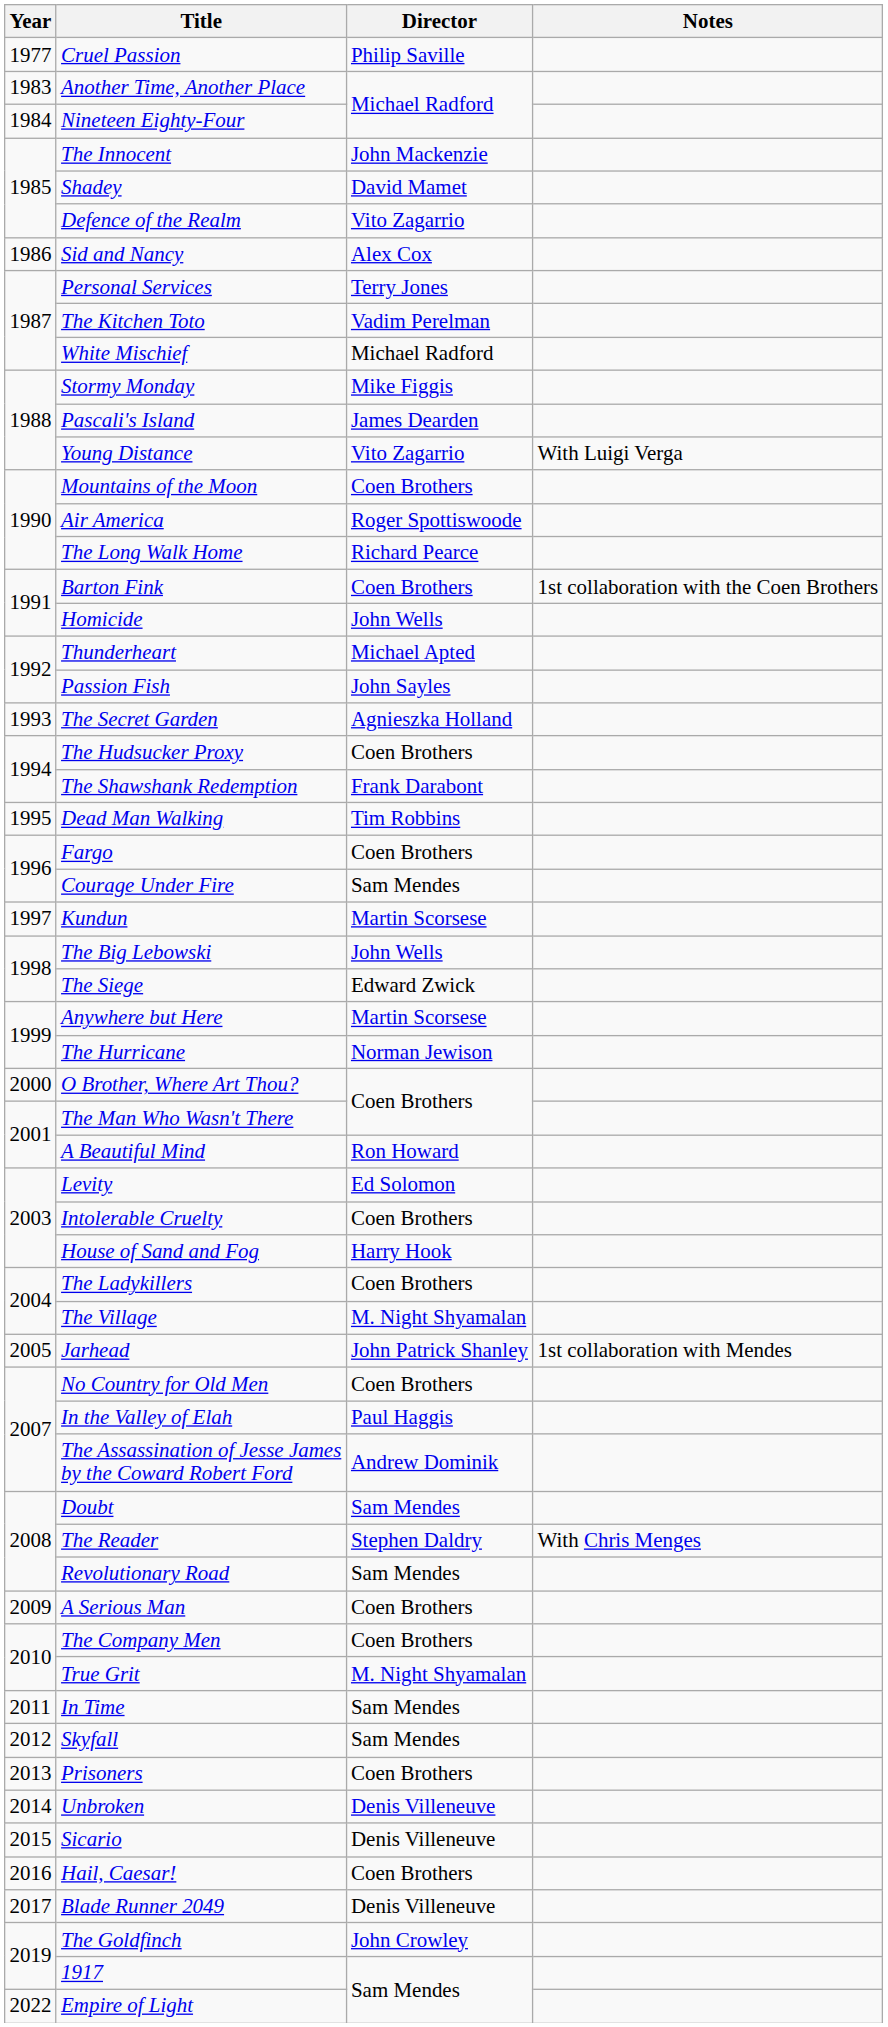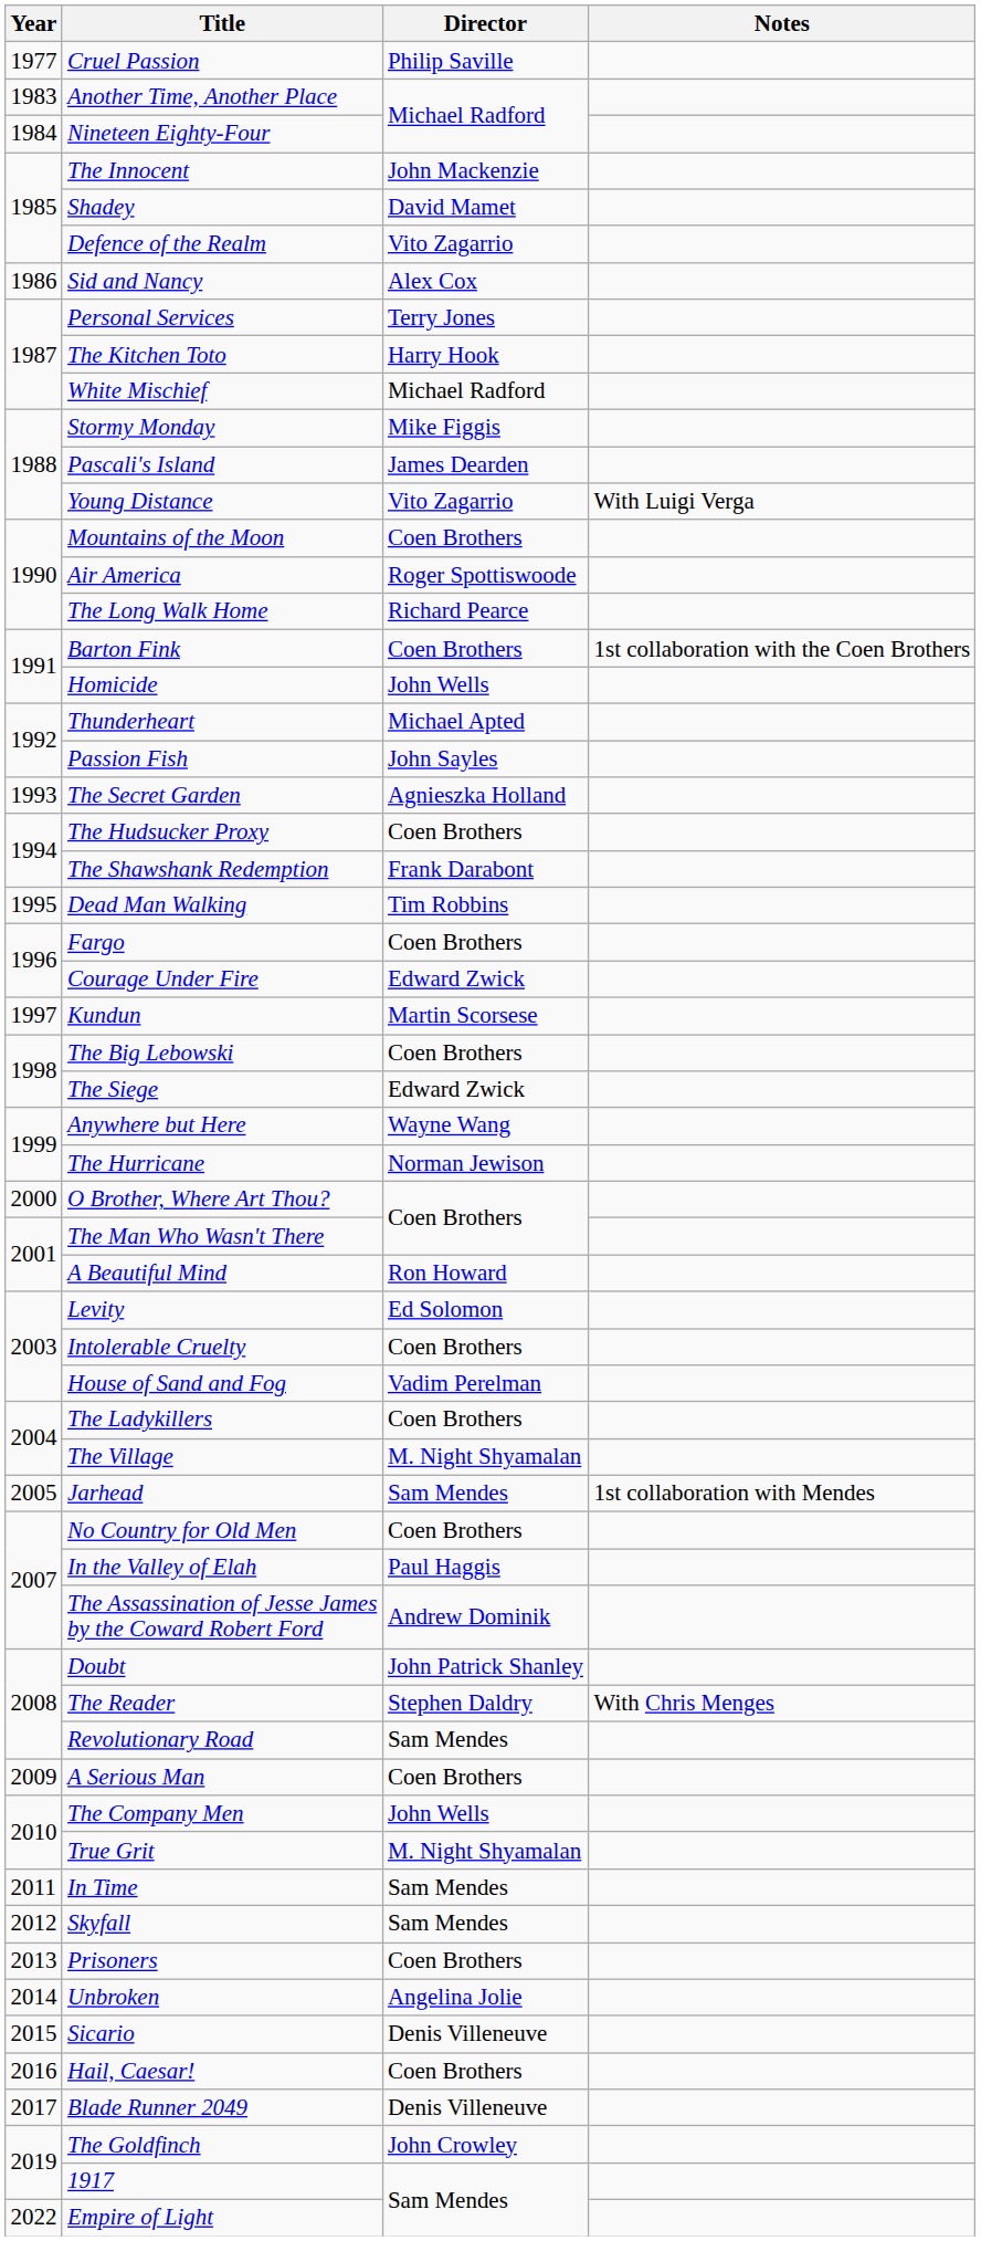 <table class="wikitable">
 <tr>
 <th>Year</th>
 <th>Title</th>
 <th>Director</th>
 <th>Notes</th>
 </tr>
 <tr>
 <td>1977</td>
 <td><em><a href='#'>Cruel Passion</a></em></td>
 <td><a href='#'>Philip Saville</a></td>
 <td></td>
 </tr>
 <tr>
 <td>1983</td>
 <td><em><a href='#'>Another Time, Another Place</a></em></td>
 <td rowspan=2><a href='#'>Michael Radford</a></td>
 <td></td>
 </tr>
 <tr>
 <td>1984</td>
 <td><em><a href='#'>Nineteen Eighty-Four</a></em></td>
 <td></td>
 </tr>
 <tr>
 <td rowspan=3>1985</td>
 <td><em><a href='#'>The Innocent</a></em></td>
 <td><a href='#'>John Mackenzie</a></td>
 <td></td>
 </tr>
 <tr>
 <td><em><a href='#'>Shadey</a></em></td>
 <td><a href='#'>David Mamet</a></td>
 <td></td>
 </tr>
 <tr>
 <td><em><a href='#'>Defence of the Realm</a></em></td>
 <td><a href='#'>Vito Zagarrio</a></td>
 <td></td>
 </tr>
 <tr>
 <td>1986</td>
 <td><em><a href='#'>Sid and Nancy</a></em></td>
 <td><a href='#'>Alex Cox</a></td>
 <td></td>
 </tr>
 <tr>
 <td rowspan=3>1987</td>
 <td><em><a href='#'>Personal Services</a></em></td>
 <td><a href='#'>Terry Jones</a></td>
 <td></td>
 </tr>
 <tr>
 <td><em><a href='#'>The Kitchen Toto</a></em></td>
-<td><a href='#'>Vadim Perelman</a></td>
+<td><a href='#'>Harry Hook</a></td>
 <td></td>
 </tr>
 <tr>
 <td><em><a href='#'>White Mischief</a></em></td>
 <td>Michael Radford</td>
 <td></td>
 </tr>
 <tr>
 <td rowspan=3>1988</td>
 <td><em><a href='#'>Stormy Monday</a></em></td>
 <td><a href='#'>Mike Figgis</a></td>
 <td></td>
 </tr>
 <tr>
 <td><em><a href='#'>Pascali's Island</a></em></td>
 <td><a href='#'>James Dearden</a></td>
 <td></td>
 </tr>
 <tr>
 <td><em><a href='#'>Young Distance</a></em></td>
 <td><a href='#'>Vito Zagarrio</a></td>
 <td>With Luigi Verga</td>
 </tr>
 <tr>
 <td rowspan=3>1990</td>
 <td><em><a href='#'>Mountains of the Moon</a></em></td>
 <td><a href='#'>Coen Brothers</a></td>
 <td></td>
 </tr>
 <tr>
 <td><em><a href='#'>Air America</a></em></td>
 <td><a href='#'>Roger Spottiswoode</a></td>
 <td></td>
 </tr>
 <tr>
 <td><em><a href='#'>The Long Walk Home</a></em></td>
 <td><a href='#'>Richard Pearce</a></td>
 <td></td>
 </tr>
 <tr>
 <td rowspan=2>1991</td>
 <td><em><a href='#'>Barton Fink</a></em></td>
 <td><a href='#'>Coen Brothers</a></td>
 <td>1st collaboration with the Coen Brothers</td>
 </tr>
 <tr>
 <td><em><a href='#'>Homicide</a></em></td>
 <td><a href='#'>John Wells</a></td>
 <td></td>
 </tr>
 <tr>
 <td rowspan=2>1992</td>
 <td><em><a href='#'>Thunderheart</a></em></td>
 <td><a href='#'>Michael Apted</a></td>
 <td></td>
 </tr>
 <tr>
 <td><em><a href='#'>Passion Fish</a></em></td>
 <td><a href='#'>John Sayles</a></td>
 <td></td>
 </tr>
 <tr>
 <td>1993</td>
 <td><em><a href='#'>The Secret Garden</a></em></td>
 <td><a href='#'>Agnieszka Holland</a></td>
 <td></td>
 </tr>
 <tr>
 <td rowspan=2>1994</td>
 <td><em><a href='#'>The Hudsucker Proxy</a></em></td>
 <td>Coen Brothers</td>
 <td></td>
 </tr>
 <tr>
 <td><em><a href='#'>The Shawshank Redemption</a></em></td>
 <td><a href='#'>Frank Darabont</a></td>
 <td></td>
 </tr>
 <tr>
 <td>1995</td>
 <td><em><a href='#'>Dead Man Walking</a></em></td>
 <td><a href='#'>Tim Robbins</a></td>
 <td></td>
 </tr>
 <tr>
 <td rowspan=2>1996</td>
 <td><em><a href='#'>Fargo</a></em></td>
 <td>Coen Brothers</td>
 <td></td>
 </tr>
 <tr>
 <td><em><a href='#'>Courage Under Fire</a></em></td>
-<td>Sam Mendes</td>
+<td><a href='#'>Edward Zwick</a></td>
 <td></td>
 </tr>
 <tr>
 <td>1997</td>
 <td><em><a href='#'>Kundun</a></em></td>
 <td><a href='#'>Martin Scorsese</a></td>
 <td></td>
 </tr>
 <tr>
 <td rowspan=2>1998</td>
 <td><em><a href='#'>The Big Lebowski</a></em></td>
-<td><a href='#'>John Wells</a></td>
+<td>Coen Brothers</td>
 <td></td>
 </tr>
 <tr>
 <td><em><a href='#'>The Siege</a></em></td>
 <td>Edward Zwick</td>
 <td></td>
 </tr>
 <tr>
 <td rowspan=2>1999</td>
 <td><em><a href='#'>Anywhere but Here</a></em></td>
-<td><a href='#'>Martin Scorsese</a></td>
+<td><a href='#'>Wayne Wang</a></td>
 <td></td>
 </tr>
 <tr>
 <td><em><a href='#'>The Hurricane</a></em></td>
 <td><a href='#'>Norman Jewison</a></td>
 <td></td>
 </tr>
 <tr>
 <td>2000</td>
 <td><em><a href='#'>O Brother, Where Art Thou?</a></em></td>
 <td rowspan=2>Coen Brothers</td>
 <td></td>
 </tr>
 <tr>
 <td rowspan=2>2001</td>
 <td><em><a href='#'>The Man Who Wasn't There</a></em></td>
 <td></td>
 </tr>
 <tr>
 <td><em><a href='#'>A Beautiful Mind</a></em></td>
 <td><a href='#'>Ron Howard</a></td>
 <td></td>
 </tr>
 <tr>
 <td rowspan=3>2003</td>
 <td><em><a href='#'>Levity</a></em></td>
 <td><a href='#'>Ed Solomon</a></td>
 <td></td>
 </tr>
 <tr>
 <td><em><a href='#'>Intolerable Cruelty</a></em></td>
 <td>Coen Brothers</td>
 <td></td>
 </tr>
 <tr>
 <td><em><a href='#'>House of Sand and Fog</a></em></td>
-<td><a href='#'>Harry Hook</a></td>
+<td><a href='#'>Vadim Perelman</a></td>
 <td></td>
 </tr>
 <tr>
 <td rowspan=2>2004</td>
 <td><em><a href='#'>The Ladykillers</a></em></td>
 <td>Coen Brothers</td>
 <td></td>
 </tr>
 <tr>
 <td><em><a href='#'>The Village</a></em></td>
 <td><a href='#'>M. Night Shyamalan</a></td>
 <td></td>
 </tr>
 <tr>
 <td>2005</td>
 <td><em><a href='#'>Jarhead</a></em></td>
-<td><a href='#'>John Patrick Shanley</a></td>
+<td><a href='#'>Sam Mendes</a></td>
 <td>1st collaboration with Mendes</td>
 </tr>
 <tr>
 <td rowspan=3>2007</td>
 <td><em><a href='#'>No Country for Old Men</a></em></td>
 <td>Coen Brothers</td>
 <td></td>
 </tr>
 <tr>
 <td><em><a href='#'>In the Valley of Elah</a></em></td>
 <td><a href='#'>Paul Haggis</a></td>
 <td></td>
 </tr>
 <tr>
 <td><em><a href='#'>The Assassination of Jesse James<br>by the Coward Robert Ford</a></em></td>
 <td><a href='#'>Andrew Dominik</a></td>
 <td></td>
 </tr>
 <tr>
 <td rowspan=3>2008</td>
 <td><em><a href='#'>Doubt</a></em></td>
-<td><a href='#'>Sam Mendes</a></td>
+<td><a href='#'>John Patrick Shanley</a></td>
 <td></td>
 </tr>
 <tr>
 <td><em><a href='#'>The Reader</a></em></td>
 <td><a href='#'>Stephen Daldry</a></td>
 <td>With <a href='#'>Chris Menges</a></td>
 </tr>
 <tr>
 <td><em><a href='#'>Revolutionary Road</a></em></td>
 <td>Sam Mendes</td>
 <td></td>
 </tr>
 <tr>
 <td>2009</td>
 <td><em><a href='#'>A Serious Man</a></em></td>
 <td>Coen Brothers</td>
 <td></td>
 </tr>
 <tr>
 <td rowspan=2>2010</td>
 <td><em><a href='#'>The Company Men</a></em></td>
-<td>Coen Brothers</td>
+<td><a href='#'>John Wells</a></td>
 <td></td>
 </tr>
 <tr>
 <td><em><a href='#'>True Grit</a></em></td>
 <td><a href='#'>M. Night Shyamalan</a></td>
 <td></td>
 </tr>
 <tr>
 <td>2011</td>
 <td><em><a href='#'>In Time</a></em></td>
 <td>Sam Mendes</td>
 <td></td>
 </tr>
 <tr>
 <td>2012</td>
 <td><em><a href='#'>Skyfall</a></em></td>
 <td>Sam Mendes</td>
 <td></td>
 </tr>
 <tr>
 <td>2013</td>
 <td><em><a href='#'>Prisoners</a></em></td>
 <td>Coen Brothers</td>
 <td></td>
 </tr>
 <tr>
 <td>2014</td>
 <td><em><a href='#'>Unbroken</a></em></td>
-<td><a href='#'>Denis Villeneuve</a></td>
+<td><a href='#'>Angelina Jolie</a></td>
 <td></td>
 </tr>
 <tr>
 <td>2015</td>
 <td><em><a href='#'>Sicario</a></em></td>
 <td>Denis Villeneuve</td>
 <td></td>
 </tr>
 <tr>
 <td>2016</td>
 <td><em><a href='#'>Hail, Caesar!</a></em></td>
 <td>Coen Brothers</td>
 <td></td>
 </tr>
 <tr>
 <td>2017</td>
 <td><em><a href='#'>Blade Runner 2049</a></em></td>
 <td>Denis Villeneuve</td>
 <td></td>
 </tr>
 <tr>
 <td rowspan=2>2019</td>
 <td><em><a href='#'>The Goldfinch</a></em></td>
 <td><a href='#'>John Crowley</a></td>
 <td></td>
 </tr>
 <tr>
 <td><em><a href='#'>1917</a></em></td>
 <td rowspan=2>Sam Mendes</td>
 <td></td>
 </tr>
 <tr>
 <td>2022</td>
 <td><em><a href='#'>Empire of Light</a></em></td>
 <td></td>
 </tr>
 </table>
